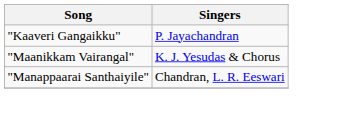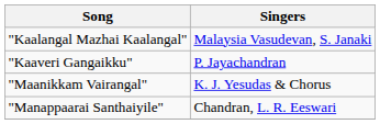 <table class="wikitable">
 <tr>
 <th>Song</th>
 <th>Singers</th>
+</tr>
+<tr>
+<td>"Kaalangal Mazhai Kaalangal"</td>
+<td><a href='#'>Malaysia Vasudevan</a>, <a href='#'>S. Janaki</a></td>
 </tr>
 <tr>
 <td>"Kaaveri Gangaikku"</td>
 <td><a href='#'>P. Jayachandran</a></td>
 </tr>
 <tr>
 <td>"Maanikkam Vairangal"</td>
 <td><a href='#'>K. J. Yesudas</a> & Chorus</td>
 </tr>
 <tr>
 <td>"Manappaarai Santhaiyile"</td>
 <td>Chandran, <a href='#'>L. R. Eeswari</a></td>
 </tr>
 <tr>
 </tr>
 </table>
